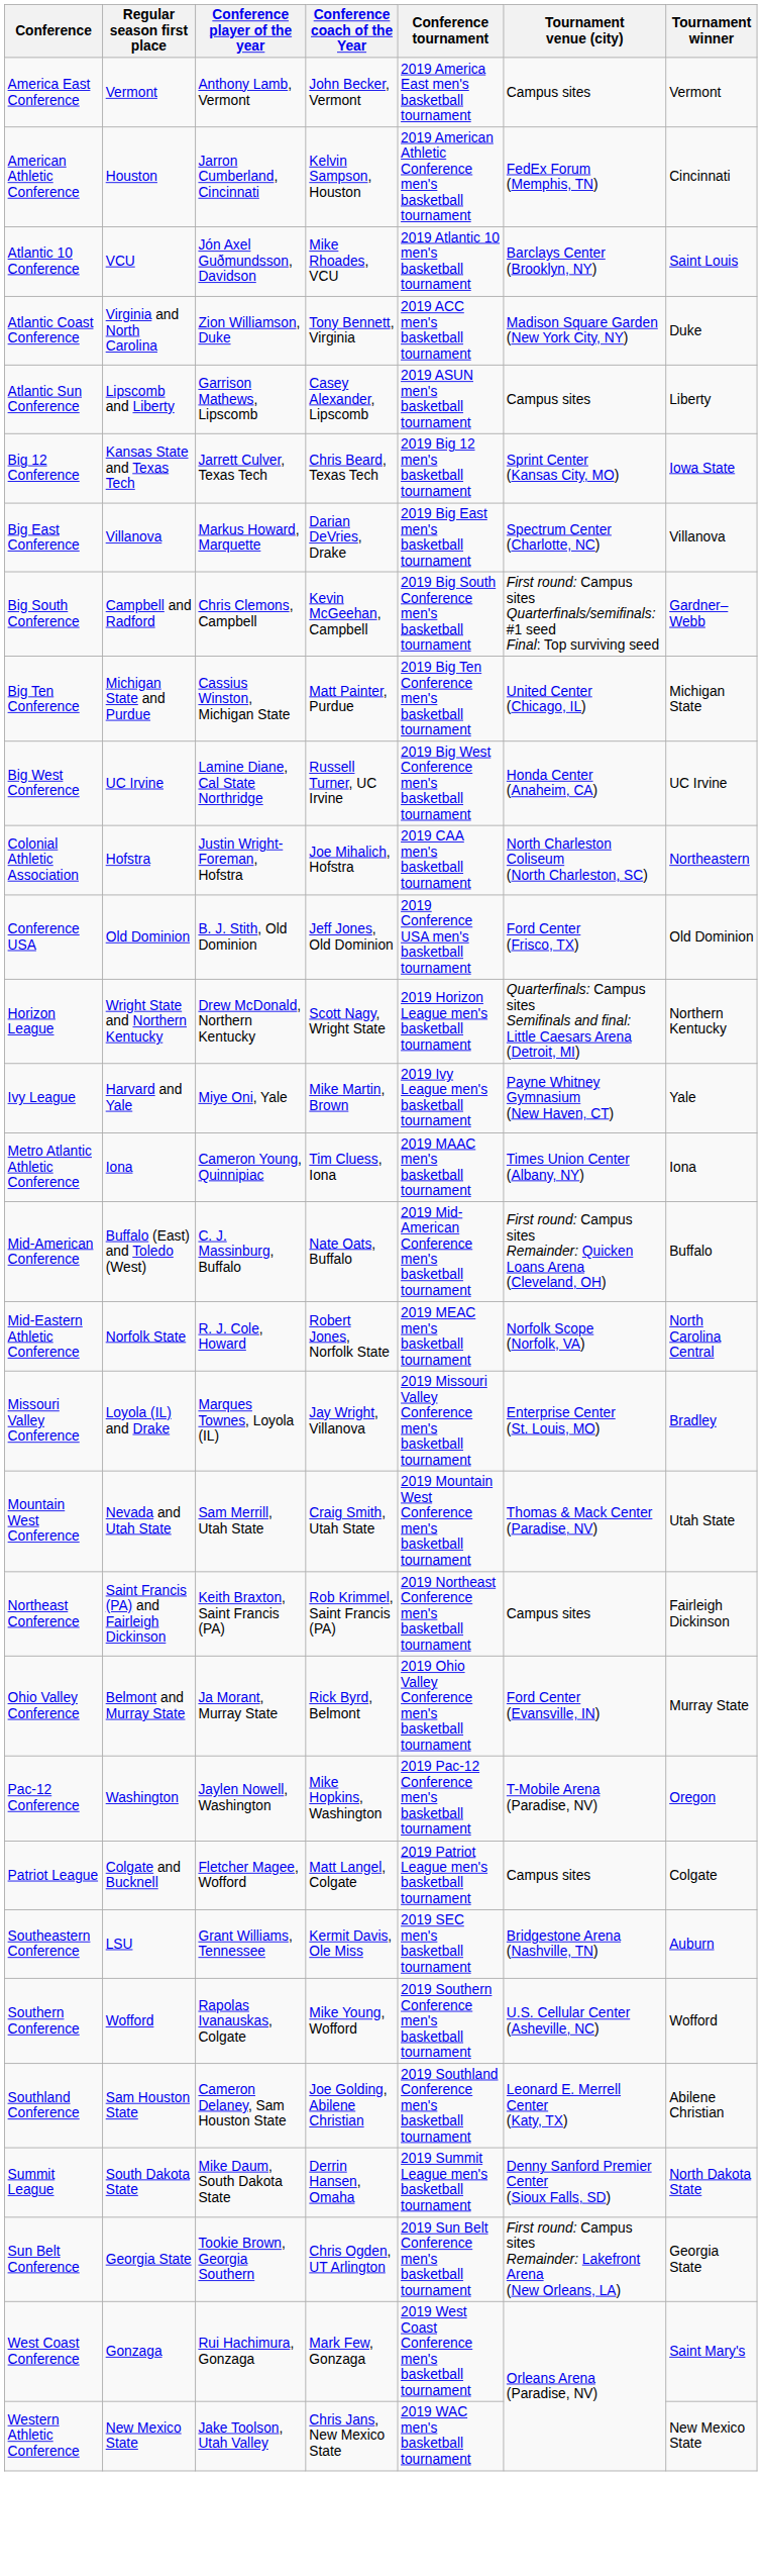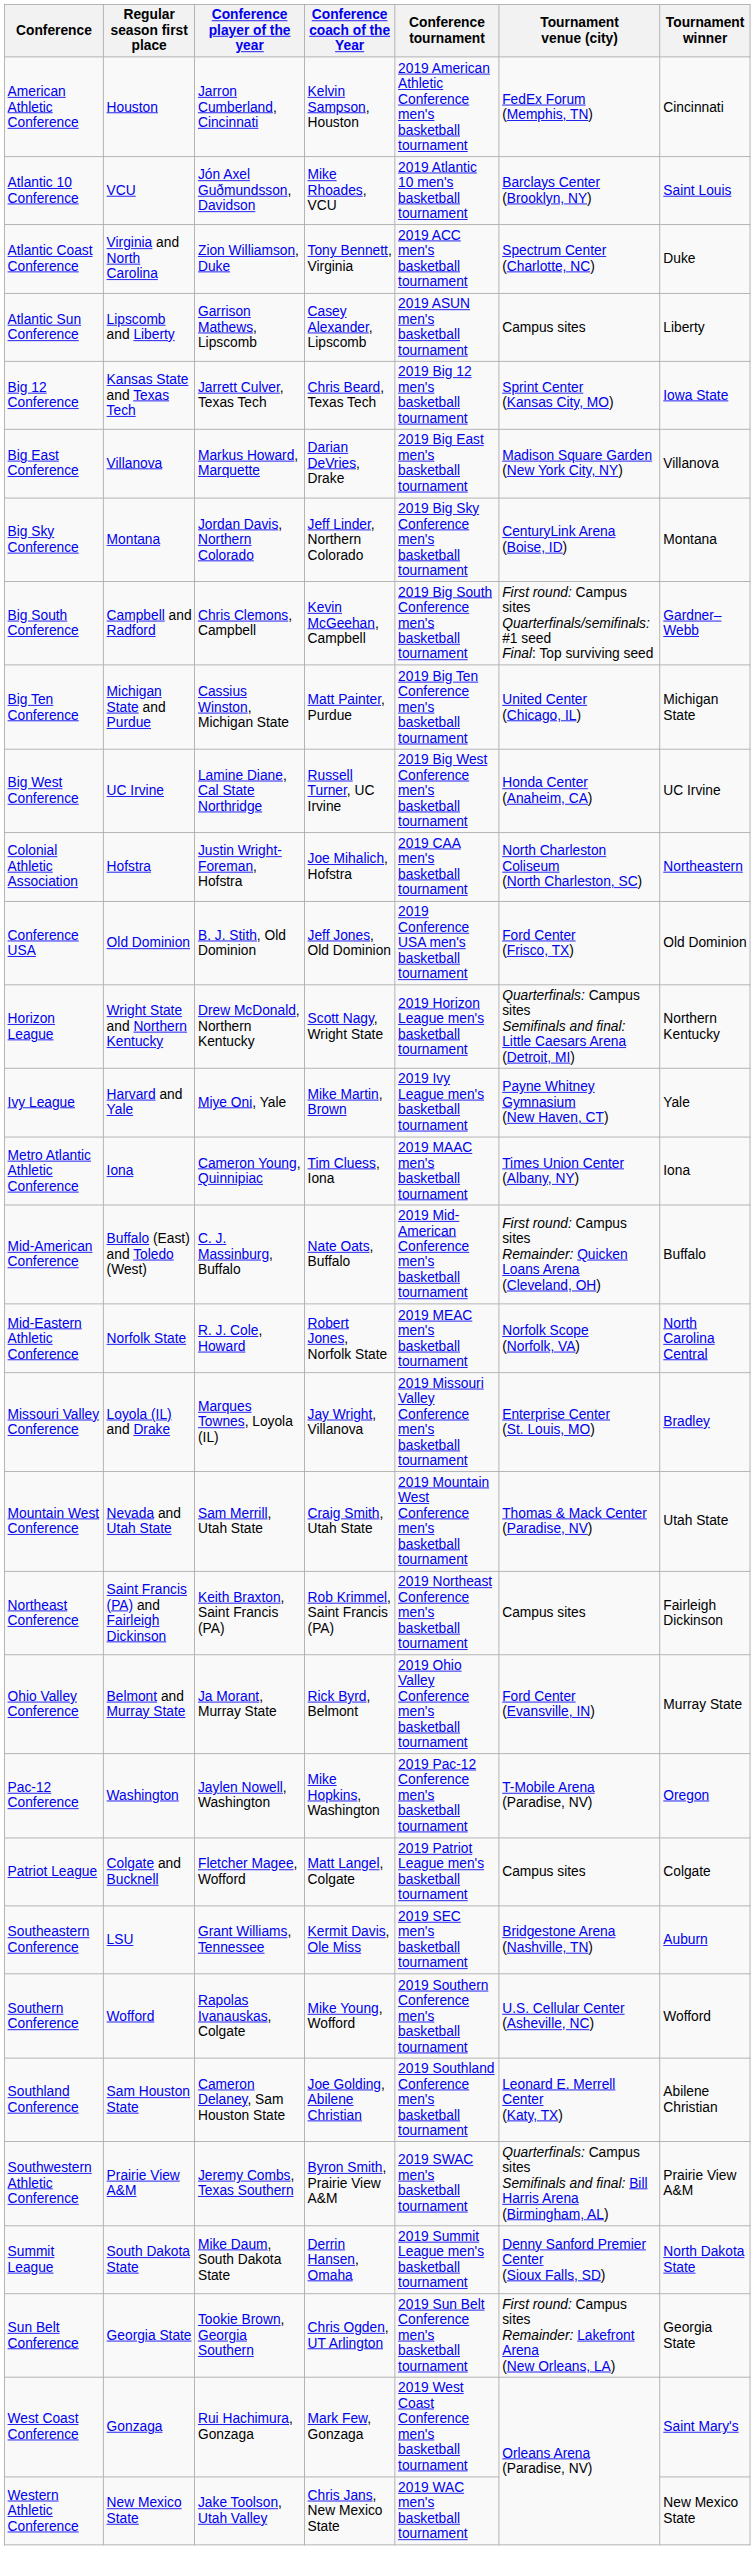 <table class="wikitable">
 <tr>
 <th>Conference</th>
 <th>Regular <br> season first place</th>
 <th><a href='#'>Conference <br> player of the year</a></th>
 <th><a href='#'>Conference <br> coach of the Year</a></th>
 <th>Conference <br> tournament</th>
 <th>Tournament <br> venue (city)</th>
 <th>Tournament <br> winner</th>
-</tr>
-<tr>
-<td><a href='#'>America East Conference</a></td>
-<td><a href='#'>Vermont</a></td>
-<td><a href='#'>Anthony Lamb</a>, Vermont</td>
-<td><a href='#'>John Becker</a>, Vermont</td>
-<td><a href='#'>2019 America East men's basketball tournament</a></td>
-<td>Campus sites</td>
-<td>Vermont</td>
 </tr>
 <tr>
 <td><a href='#'>American Athletic Conference</a></td>
 <td><a href='#'>Houston</a></td>
 <td><a href='#'>Jarron Cumberland</a>, <a href='#'>Cincinnati</a></td>
 <td><a href='#'>Kelvin Sampson</a>, Houston</td>
 <td><a href='#'>2019 American Athletic Conference men's basketball tournament</a></td>
 <td><a href='#'>FedEx Forum</a><br>(<a href='#'>Memphis, TN</a>)</td>
 <td>Cincinnati</td>
 </tr>
 <tr>
 <td><a href='#'>Atlantic 10 Conference</a></td>
 <td><a href='#'>VCU</a></td>
 <td><a href='#'>Jón Axel Guðmundsson</a>, <a href='#'>Davidson</a></td>
 <td><a href='#'>Mike Rhoades</a>, VCU</td>
 <td><a href='#'>2019 Atlantic 10 men's basketball tournament</a></td>
 <td><a href='#'>Barclays Center</a><br>(<a href='#'>Brooklyn, NY</a>)</td>
 <td><a href='#'>Saint Louis</a></td>
 </tr>
 <tr>
 <td><a href='#'>Atlantic Coast Conference</a></td>
 <td><a href='#'>Virginia</a> and <a href='#'>North Carolina</a></td>
 <td><a href='#'>Zion Williamson</a>, <a href='#'>Duke</a></td>
 <td><a href='#'>Tony Bennett</a>, Virginia</td>
 <td><a href='#'>2019 ACC men's basketball tournament</a></td>
-<td><a href='#'>Madison Square Garden</a><br>(<a href='#'>New York City, NY</a>)</td>
+<td><a href='#'>Spectrum Center</a><br>(<a href='#'>Charlotte, NC</a>)</td>
 <td>Duke</td>
 </tr>
 <tr>
 <td><a href='#'>Atlantic Sun Conference</a></td>
 <td><a href='#'>Lipscomb</a> and <a href='#'>Liberty</a></td>
 <td><a href='#'>Garrison Mathews</a>, Lipscomb</td>
 <td><a href='#'>Casey Alexander</a>, Lipscomb</td>
 <td><a href='#'>2019 ASUN men's basketball tournament</a></td>
 <td>Campus sites</td>
 <td>Liberty</td>
 </tr>
 <tr>
 <td><a href='#'>Big 12 Conference</a></td>
 <td><a href='#'>Kansas State</a> and <a href='#'>Texas Tech</a></td>
 <td><a href='#'>Jarrett Culver</a>, Texas Tech</td>
 <td><a href='#'>Chris Beard</a>, Texas Tech</td>
 <td><a href='#'>2019 Big 12 men's basketball tournament</a></td>
 <td><a href='#'>Sprint Center</a><br>(<a href='#'>Kansas City, MO</a>)</td>
 <td><a href='#'>Iowa State</a></td>
 </tr>
 <tr>
 <td><a href='#'>Big East Conference</a></td>
 <td><a href='#'>Villanova</a></td>
 <td><a href='#'>Markus Howard</a>, <a href='#'>Marquette</a></td>
 <td><a href='#'>Darian DeVries</a>, Drake</td>
 <td><a href='#'>2019 Big East men's basketball tournament</a></td>
-<td><a href='#'>Spectrum Center</a><br>(<a href='#'>Charlotte, NC</a>)</td>
+<td><a href='#'>Madison Square Garden</a><br>(<a href='#'>New York City, NY</a>)</td>
 <td>Villanova</td>
+</tr>
+<tr>
+<td><a href='#'>Big Sky Conference</a></td>
+<td><a href='#'>Montana</a></td>
+<td><a href='#'>Jordan Davis</a>, <a href='#'>Northern Colorado</a></td>
+<td><a href='#'>Jeff Linder</a>, Northern Colorado</td>
+<td><a href='#'>2019 Big Sky Conference men's basketball tournament</a></td>
+<td><a href='#'>CenturyLink Arena</a><br>(<a href='#'>Boise, ID</a>)</td>
+<td>Montana</td>
 </tr>
 <tr>
 <td><a href='#'>Big South Conference</a></td>
 <td><a href='#'>Campbell</a> and <a href='#'>Radford</a></td>
 <td><a href='#'>Chris Clemons</a>, Campbell</td>
 <td><a href='#'>Kevin McGeehan</a>, Campbell</td>
 <td><a href='#'>2019 Big South Conference men's basketball tournament</a></td>
 <td><em>First round:</em> Campus sites<br><em>Quarterfinals/semifinals:</em> #1 seed<br><em>Final</em>: Top surviving seed</td>
 <td><a href='#'>Gardner–Webb</a></td>
 </tr>
 <tr>
 <td><a href='#'>Big Ten Conference</a></td>
 <td><a href='#'>Michigan State</a> and <a href='#'>Purdue</a></td>
 <td><a href='#'>Cassius Winston</a>, Michigan State</td>
 <td><a href='#'>Matt Painter</a>, Purdue</td>
 <td><a href='#'>2019 Big Ten Conference men's basketball tournament</a></td>
 <td><a href='#'>United Center</a><br>(<a href='#'>Chicago, IL</a>)</td>
 <td>Michigan State</td>
 </tr>
 <tr>
 <td><a href='#'>Big West Conference</a></td>
 <td><a href='#'>UC Irvine</a></td>
 <td><a href='#'>Lamine Diane</a>, <a href='#'>Cal State Northridge</a></td>
 <td><a href='#'>Russell Turner</a>, UC Irvine</td>
 <td><a href='#'>2019 Big West Conference men's basketball tournament</a></td>
 <td><a href='#'>Honda Center</a><br>(<a href='#'>Anaheim, CA</a>)</td>
 <td>UC Irvine</td>
 </tr>
 <tr>
 <td><a href='#'>Colonial Athletic Association</a></td>
 <td><a href='#'>Hofstra</a></td>
 <td><a href='#'>Justin Wright-Foreman</a>, Hofstra</td>
 <td><a href='#'>Joe Mihalich</a>, Hofstra</td>
 <td><a href='#'>2019 CAA men's basketball tournament</a></td>
 <td><a href='#'>North Charleston Coliseum</a><br>(<a href='#'>North Charleston, SC</a>)</td>
 <td><a href='#'>Northeastern</a></td>
 </tr>
 <tr>
 <td><a href='#'>Conference USA</a></td>
 <td><a href='#'>Old Dominion</a></td>
 <td><a href='#'>B. J. Stith</a>, Old Dominion</td>
 <td><a href='#'>Jeff Jones</a>, Old Dominion</td>
 <td><a href='#'>2019 Conference USA men's basketball tournament</a></td>
 <td><a href='#'>Ford Center</a><br>(<a href='#'>Frisco, TX</a>)</td>
 <td>Old Dominion</td>
 </tr>
 <tr>
 <td><a href='#'>Horizon League</a></td>
 <td><a href='#'>Wright State</a> and <a href='#'>Northern Kentucky</a></td>
 <td><a href='#'>Drew McDonald</a>, Northern Kentucky</td>
 <td><a href='#'>Scott Nagy</a>, Wright State</td>
 <td><a href='#'>2019 Horizon League men's basketball tournament</a></td>
 <td><em>Quarterfinals:</em> Campus sites<br><em>Semifinals and final:</em> <a href='#'>Little Caesars Arena</a><br>(<a href='#'>Detroit, MI</a>)</td>
 <td>Northern Kentucky</td>
 </tr>
 <tr>
 <td><a href='#'>Ivy League</a></td>
 <td><a href='#'>Harvard</a> and <a href='#'>Yale</a></td>
 <td><a href='#'>Miye Oni</a>, Yale</td>
 <td><a href='#'>Mike Martin</a>, <a href='#'>Brown</a></td>
 <td><a href='#'>2019 Ivy League men's basketball tournament</a></td>
 <td><a href='#'>Payne Whitney Gymnasium</a><br>(<a href='#'>New Haven, CT</a>)</td>
 <td>Yale</td>
 </tr>
 <tr>
 <td><a href='#'>Metro Atlantic Athletic Conference</a></td>
 <td><a href='#'>Iona</a></td>
 <td><a href='#'>Cameron Young</a>, <a href='#'>Quinnipiac</a></td>
 <td><a href='#'>Tim Cluess</a>, Iona</td>
 <td><a href='#'>2019 MAAC men's basketball tournament</a></td>
 <td><a href='#'>Times Union Center</a><br>(<a href='#'>Albany, NY</a>)</td>
 <td>Iona</td>
 </tr>
 <tr>
 <td><a href='#'>Mid-American Conference</a></td>
 <td><a href='#'>Buffalo</a> (East) and <a href='#'>Toledo</a> (West)</td>
 <td><a href='#'>C. J. Massinburg</a>, Buffalo</td>
 <td><a href='#'>Nate Oats</a>, Buffalo</td>
 <td><a href='#'>2019 Mid-American Conference men's basketball tournament</a></td>
 <td><em>First round:</em> Campus sites<br><em>Remainder:</em> <a href='#'>Quicken Loans Arena</a><br>(<a href='#'>Cleveland, OH</a>)</td>
 <td>Buffalo</td>
 </tr>
 <tr>
 <td><a href='#'>Mid-Eastern Athletic Conference</a></td>
 <td><a href='#'>Norfolk State</a></td>
 <td><a href='#'>R. J. Cole</a>, <a href='#'>Howard</a></td>
 <td><a href='#'>Robert Jones</a>, Norfolk State</td>
 <td><a href='#'>2019 MEAC men's basketball tournament</a></td>
 <td><a href='#'>Norfolk Scope</a><br>(<a href='#'>Norfolk, VA</a>)</td>
 <td><a href='#'>North Carolina Central</a></td>
 </tr>
 <tr>
 <td><a href='#'>Missouri Valley Conference</a></td>
 <td><a href='#'>Loyola (IL)</a> and <a href='#'>Drake</a></td>
 <td><a href='#'>Marques Townes</a>, Loyola (IL)</td>
 <td><a href='#'>Jay Wright</a>, Villanova</td>
 <td><a href='#'>2019 Missouri Valley Conference men's basketball tournament</a></td>
 <td><a href='#'>Enterprise Center</a><br>(<a href='#'>St. Louis, MO</a>)</td>
 <td><a href='#'>Bradley</a></td>
 </tr>
 <tr>
 <td><a href='#'>Mountain West Conference</a></td>
 <td><a href='#'>Nevada</a> and <a href='#'>Utah State</a></td>
 <td><a href='#'>Sam Merrill</a>, Utah State</td>
 <td><a href='#'>Craig Smith</a>, Utah State</td>
 <td><a href='#'>2019 Mountain West Conference men's basketball tournament</a></td>
 <td><a href='#'>Thomas & Mack Center</a><br>(<a href='#'>Paradise, NV</a>)</td>
 <td>Utah State</td>
 </tr>
 <tr>
 <td><a href='#'>Northeast Conference</a></td>
 <td><a href='#'>Saint Francis (PA)</a> and <a href='#'>Fairleigh Dickinson</a></td>
 <td><a href='#'>Keith Braxton</a>, Saint Francis (PA)</td>
 <td><a href='#'>Rob Krimmel</a>, Saint Francis (PA)</td>
 <td><a href='#'>2019 Northeast Conference men's basketball tournament</a></td>
 <td>Campus sites</td>
 <td>Fairleigh Dickinson</td>
 </tr>
 <tr>
 <td><a href='#'>Ohio Valley Conference</a></td>
 <td><a href='#'>Belmont</a> and <a href='#'>Murray State</a></td>
 <td><a href='#'>Ja Morant</a>, Murray State</td>
 <td><a href='#'>Rick Byrd</a>, Belmont</td>
 <td><a href='#'>2019 Ohio Valley Conference men's basketball tournament</a></td>
 <td><a href='#'>Ford Center</a><br>(<a href='#'>Evansville, IN</a>)</td>
 <td>Murray State</td>
 </tr>
 <tr>
 <td><a href='#'>Pac-12 Conference</a></td>
 <td><a href='#'>Washington</a></td>
 <td><a href='#'>Jaylen Nowell</a>, Washington</td>
 <td><a href='#'>Mike Hopkins</a>, Washington</td>
 <td><a href='#'>2019 Pac-12 Conference men's basketball tournament</a></td>
 <td><a href='#'>T-Mobile Arena</a><br>(Paradise, NV)</td>
 <td><a href='#'>Oregon</a></td>
 </tr>
 <tr>
 <td><a href='#'>Patriot League</a></td>
 <td><a href='#'>Colgate</a> and <a href='#'>Bucknell</a></td>
 <td><a href='#'>Fletcher Magee</a>, Wofford</td>
 <td><a href='#'>Matt Langel</a>, Colgate</td>
 <td><a href='#'>2019 Patriot League men's basketball tournament</a></td>
 <td>Campus sites</td>
 <td>Colgate</td>
 </tr>
 <tr>
 <td><a href='#'>Southeastern Conference</a></td>
 <td><a href='#'>LSU</a></td>
 <td><a href='#'>Grant Williams</a>, <a href='#'>Tennessee</a></td>
 <td><a href='#'>Kermit Davis</a>, <a href='#'>Ole Miss</a></td>
 <td><a href='#'>2019 SEC men's basketball tournament</a></td>
 <td><a href='#'>Bridgestone Arena</a><br>(<a href='#'>Nashville, TN</a>)</td>
 <td><a href='#'>Auburn</a></td>
 </tr>
 <tr>
 <td><a href='#'>Southern Conference</a></td>
 <td><a href='#'>Wofford</a></td>
 <td><a href='#'>Rapolas Ivanauskas</a>, Colgate</td>
 <td><a href='#'>Mike Young</a>, Wofford</td>
 <td><a href='#'>2019 Southern Conference men's basketball tournament</a></td>
 <td><a href='#'>U.S. Cellular Center</a><br>(<a href='#'>Asheville, NC</a>)</td>
 <td>Wofford</td>
 </tr>
 <tr>
 <td><a href='#'>Southland Conference</a></td>
 <td><a href='#'>Sam Houston State</a></td>
 <td><a href='#'>Cameron Delaney</a>, Sam Houston State</td>
 <td><a href='#'>Joe Golding</a>, <a href='#'>Abilene Christian</a></td>
 <td><a href='#'>2019 Southland Conference men's basketball tournament</a></td>
 <td><a href='#'>Leonard E. Merrell Center</a><br>(<a href='#'>Katy, TX</a>)</td>
 <td>Abilene Christian</td>
 </tr>
 <tr>
+<td><a href='#'>Southwestern Athletic Conference</a></td>
+<td><a href='#'>Prairie View A&M</a></td>
+<td><a href='#'>Jeremy Combs</a>, <a href='#'>Texas Southern</a></td>
+<td><a href='#'>Byron Smith</a>, Prairie View A&M</td>
+<td><a href='#'>2019 SWAC men's basketball tournament</a></td>
+<td><em>Quarterfinals:</em> Campus sites<br><em>Semifinals and final:</em> <a href='#'>Bill Harris Arena</a><br>(<a href='#'>Birmingham, AL</a>)</td>
+<td>Prairie View A&M</td>
+</tr>
+<tr>
 <td><a href='#'>Summit League</a></td>
 <td><a href='#'>South Dakota State</a></td>
 <td><a href='#'>Mike Daum</a>, South Dakota State</td>
 <td><a href='#'>Derrin Hansen</a>, <a href='#'>Omaha</a></td>
 <td><a href='#'>2019 Summit League men's basketball tournament</a></td>
 <td><a href='#'>Denny Sanford Premier Center</a><br>(<a href='#'>Sioux Falls, SD</a>)</td>
 <td><a href='#'>North Dakota State</a></td>
 </tr>
 <tr>
 <td><a href='#'>Sun Belt Conference</a></td>
 <td><a href='#'>Georgia State</a></td>
 <td><a href='#'>Tookie Brown</a>, <a href='#'>Georgia Southern</a></td>
 <td><a href='#'>Chris Ogden</a>, <a href='#'>UT Arlington</a></td>
 <td><a href='#'>2019 Sun Belt Conference men's basketball tournament</a></td>
 <td><em>First round:</em> Campus sites<br><em>Remainder:</em> <a href='#'>Lakefront Arena</a><br>(<a href='#'>New Orleans, LA</a>)</td>
 <td>Georgia State</td>
 </tr>
 <tr>
 <td><a href='#'>West Coast Conference</a></td>
 <td><a href='#'>Gonzaga</a></td>
 <td><a href='#'>Rui Hachimura</a>, Gonzaga</td>
 <td><a href='#'>Mark Few</a>, Gonzaga</td>
 <td><a href='#'>2019 West Coast Conference men's basketball tournament</a></td>
 <td rowspan=2><a href='#'>Orleans Arena</a><br>(Paradise, NV)</td>
 <td><a href='#'>Saint Mary's</a></td>
 </tr>
 <tr>
 <td><a href='#'>Western Athletic Conference</a></td>
 <td><a href='#'>New Mexico State</a></td>
 <td><a href='#'>Jake Toolson</a>, <a href='#'>Utah Valley</a></td>
 <td><a href='#'>Chris Jans</a>, New Mexico State</td>
 <td><a href='#'>2019 WAC men's basketball tournament</a></td>
 <td>New Mexico State</td>
 </tr>
 </table>
